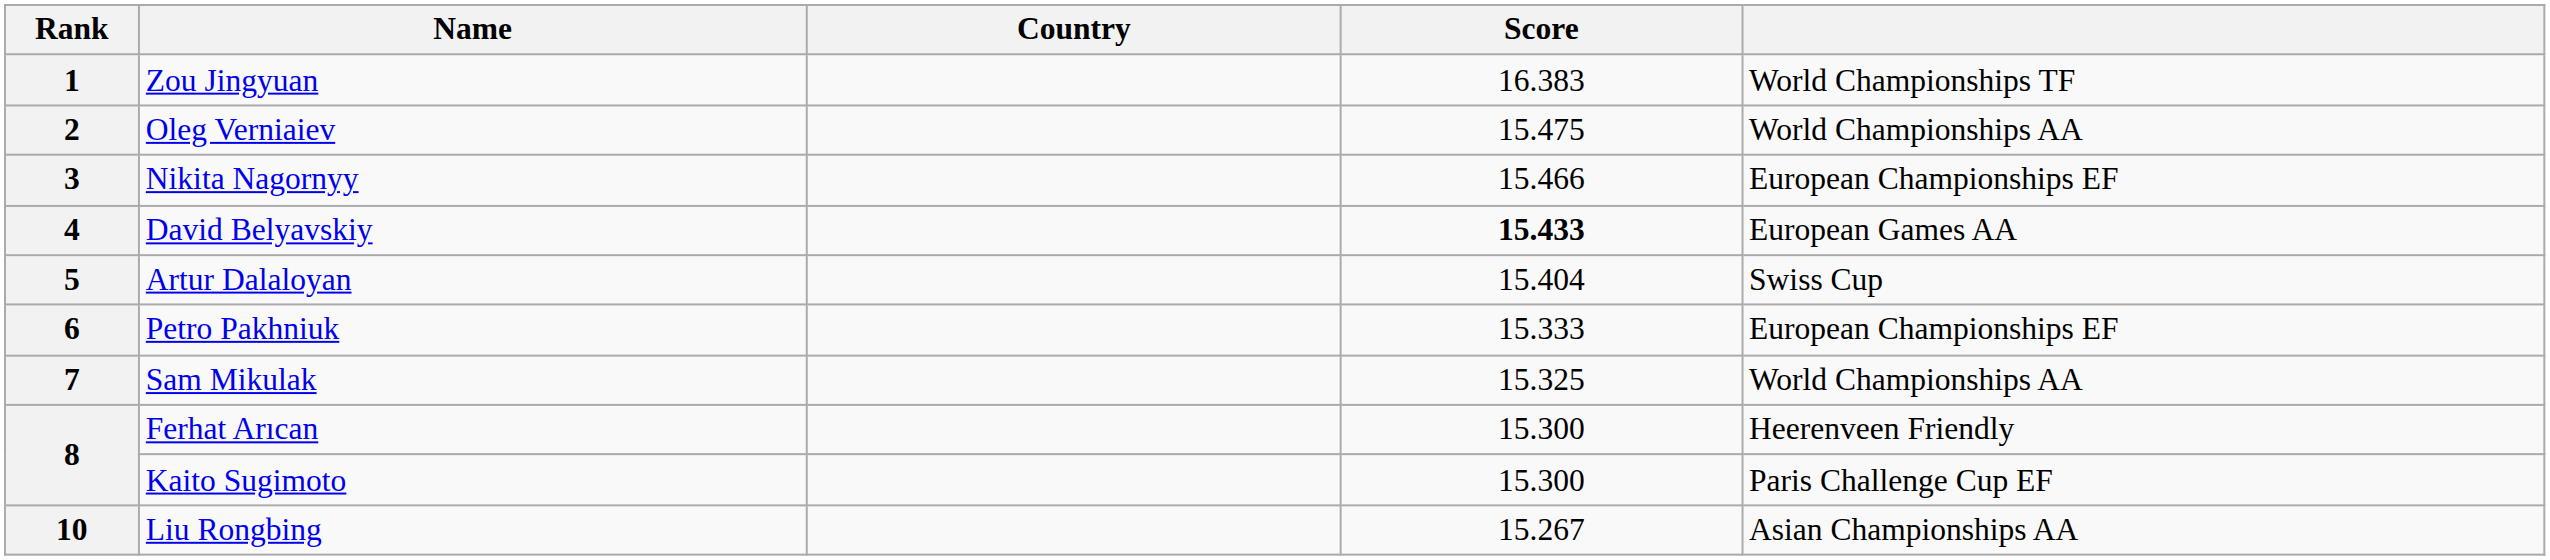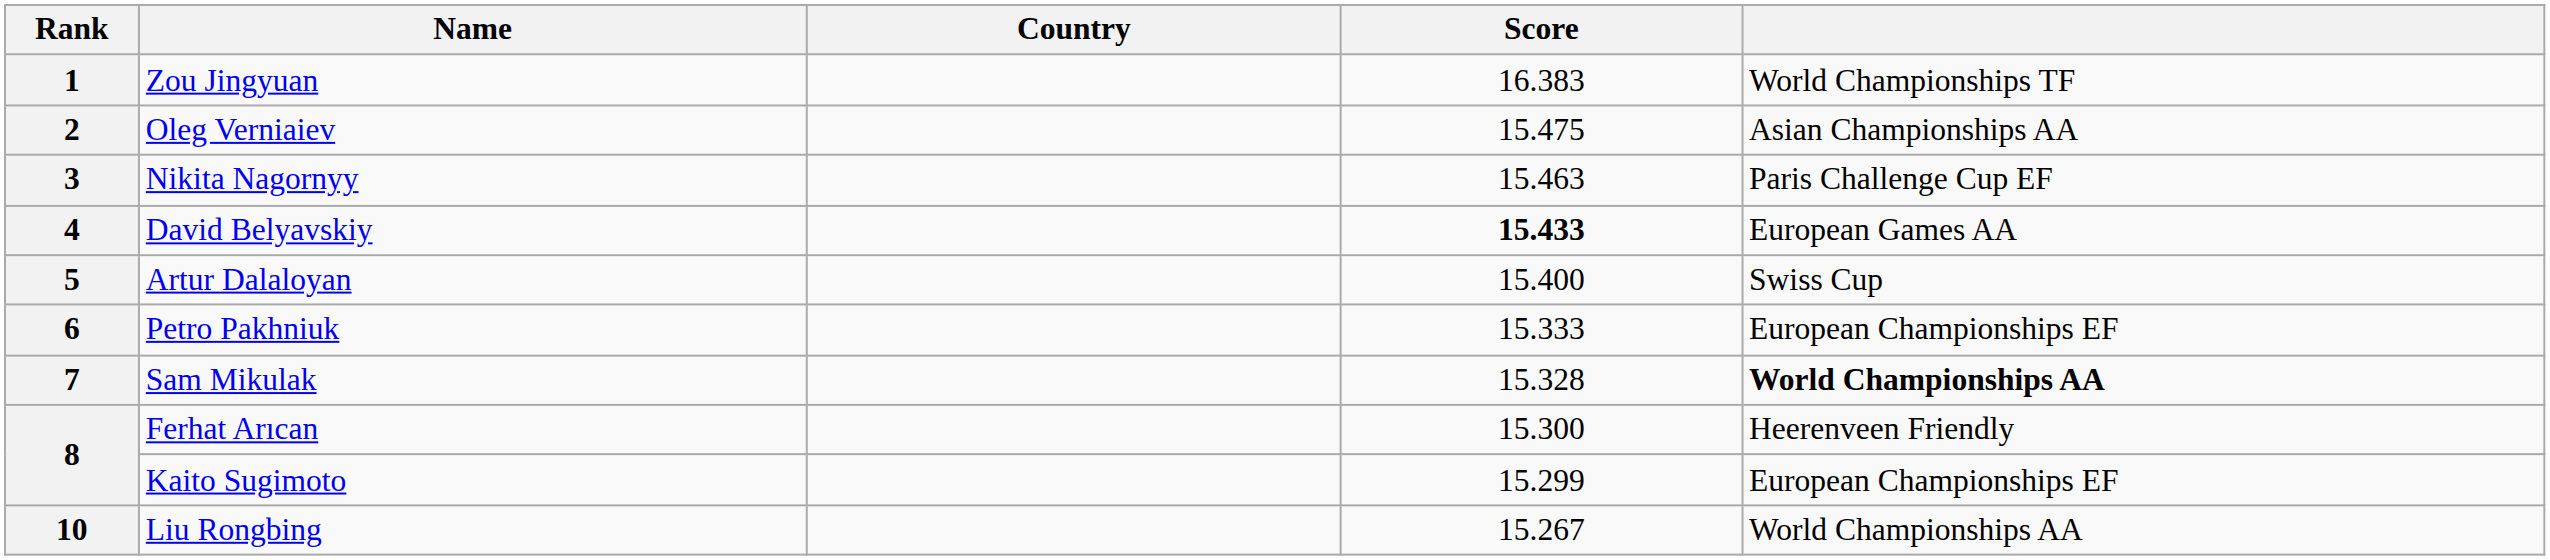 <table style="width:65%;" class="wikitable sortable">
 <tr>
 <th style="text-align:center; width:5%;">Rank</th>
 <th style="text-align:center; width:25%;">Name</th>
 <th style="text-align:center; width:20%;">Country</th>
 <th style="text-align:center; width:15%;">Score</th>
 <th style="text-align:center; width:30%;"></th>
 </tr>
 <tr>
 <th>1</th>
 <td><a href='#'>Zou Jingyuan</a></td>
 <td></td>
 <td align="center">16.383</td>
 <td>World Championships TF</td>
 </tr>
 <tr>
 <th>2</th>
 <td><a href='#'>Oleg Verniaiev</a></td>
 <td></td>
 <td align="center">15.475</td>
-<td>World Championships AA</td>
+<td>Asian Championships AA</td>
 </tr>
 <tr>
 <th>3</th>
 <td><a href='#'>Nikita Nagornyy</a></td>
 <td></td>
-<td align="center">15.466</td>
-<td>European Championships EF</td>
+<td align="center">15.463</td>
+<td>Paris Challenge Cup EF</td>
 </tr>
 <tr>
 <th>4</th>
 <td><a href='#'>David Belyavskiy</a></td>
 <td></td>
 <td align="center"><strong>15.433</strong></td>
 <td>European Games AA</td>
 </tr>
 <tr>
 <th>5</th>
 <td><a href='#'>Artur Dalaloyan</a></td>
 <td></td>
-<td align="center">15.404</td>
+<td align="center">15.400</td>
 <td>Swiss Cup</td>
 </tr>
 <tr>
 <th>6</th>
 <td><a href='#'>Petro Pakhniuk</a></td>
 <td></td>
 <td align="center">15.333</td>
 <td>European Championships EF</td>
 </tr>
 <tr>
 <th>7</th>
 <td><a href='#'>Sam Mikulak</a></td>
 <td></td>
-<td align="center">15.325</td>
-<td>World Championships AA</td>
+<td align="center">15.328</td>
+<td><strong>World Championships AA</strong></td>
 </tr>
 <tr>
 <th rowspan="2">8</th>
 <td><a href='#'>Ferhat Arıcan</a></td>
 <td></td>
 <td align="center">15.300</td>
 <td>Heerenveen Friendly</td>
 </tr>
 <tr>
 <td><a href='#'>Kaito Sugimoto</a></td>
 <td></td>
-<td align="center">15.300</td>
-<td>Paris Challenge Cup EF</td>
+<td align="center">15.299</td>
+<td>European Championships EF</td>
 </tr>
 <tr>
 <th>10</th>
 <td><a href='#'>Liu Rongbing</a></td>
 <td></td>
 <td align="center">15.267</td>
-<td>Asian Championships AA</td>
+<td>World Championships AA</td>
 </tr>
 </table>
